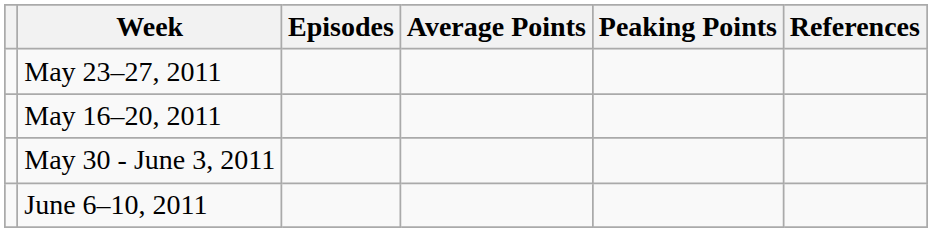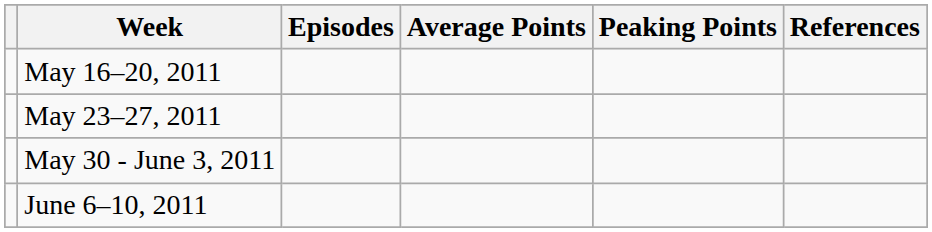 <table class="wikitable">
 <tr>
 <th></th>
 <th>Week</th>
 <th>Episodes</th>
 <th>Average Points</th>
 <th>Peaking Points</th>
 <th>References</th>
 </tr>
 <tr>
 <td></td>
-<td>May 23–27, 2011</td>
+<td>May 16–20, 2011</td>
 <td></td>
 <td></td>
 <td></td>
 <td></td>
 </tr>
 <tr>
 <td></td>
-<td>May 16–20, 2011</td>
+<td>May 23–27, 2011</td>
 <td></td>
 <td></td>
 <td></td>
 <td></td>
 </tr>
 <tr>
 <td></td>
 <td>May 30 - June 3, 2011</td>
 <td></td>
 <td></td>
 <td></td>
 <td></td>
 </tr>
 <tr>
 <td></td>
 <td>June 6–10, 2011</td>
 <td></td>
 <td></td>
 <td></td>
 <td></td>
 </tr>
 </table>
